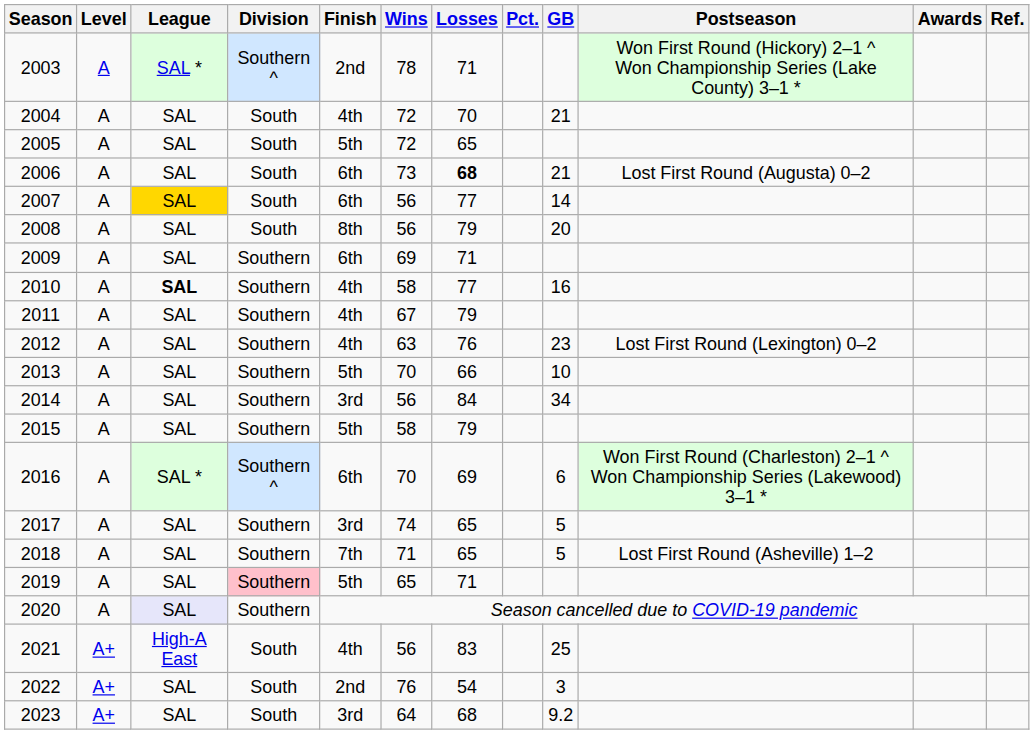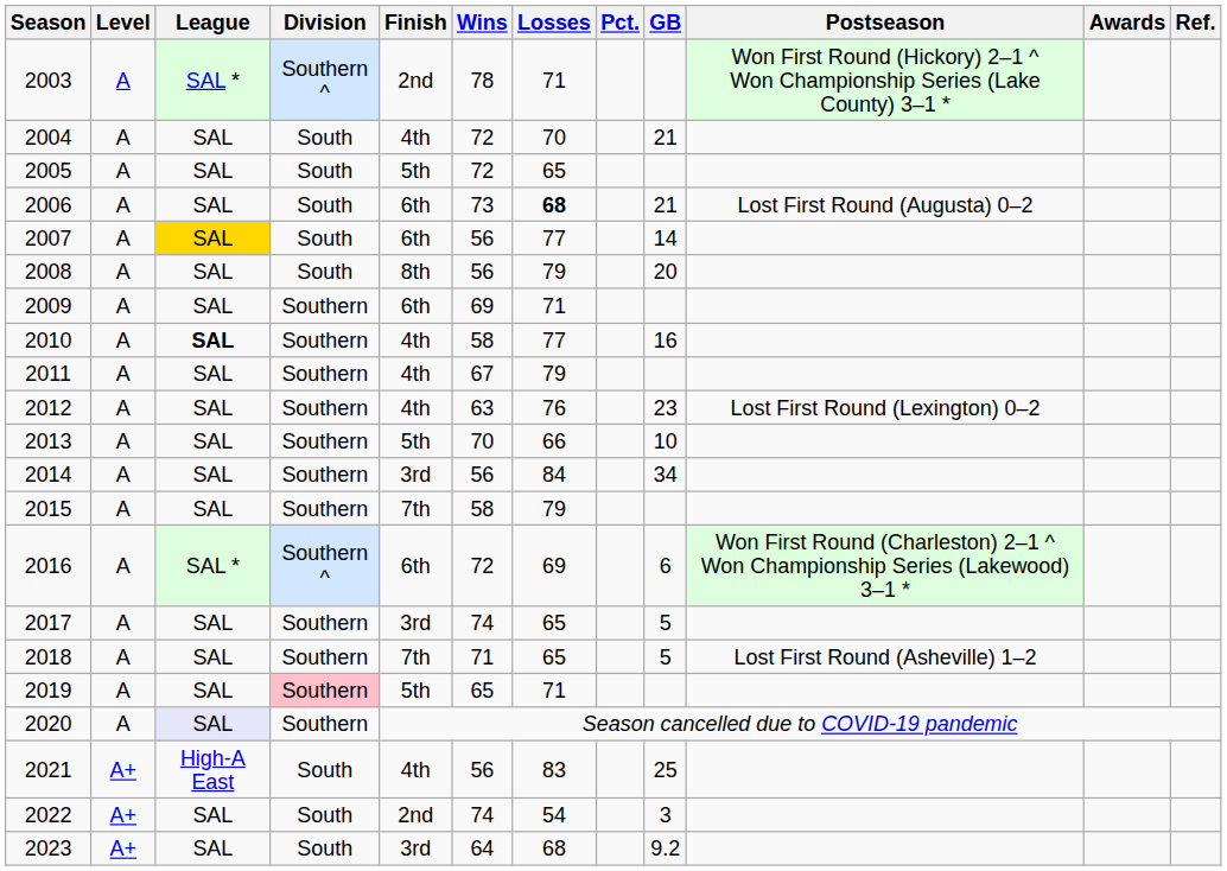 <table class="wikitable plainrowheaders sortable" style="text-align:center; font-size:95%">
 <tr>
 <th scope="col">Season</th>
 <th scope="col">Level</th>
 <th scope="col" class="unsortable">League</th>
 <th scope="col" class="unsortable">Division</th>
 <th scope="col">Finish</th>
 <th scope="col"><a href='#'>Wins</a></th>
 <th scope="col"><a href='#'>Losses</a></th>
 <th scope="col"><a href='#'>Pct.</a></th>
 <th scope="col" data-sort-type="number"><a href='#'>GB</a></th>
 <th scope="col">Postseason</th>
 <th scope="col" class="unsortable">Awards</th>
 <th scope="col" class="unsortable">Ref.</th>
 </tr>
 <tr>
 <td>2003</td>
 <td><a href='#'>A</a></td>
 <td bgcolor="#ddffdd"><a href='#'>SAL</a> *</td>
 <td bgcolor="#D0E7FF">Southern ^</td>
 <td>2nd</td>
 <td>78</td>
 <td>71</td>
 <td></td>
 <td></td>
 <td bgcolor="#ddffdd">Won First Round (Hickory) 2–1 ^<br>Won Championship Series (Lake County) 3–1 *</td>
 <td></td>
 <td></td>
 </tr>
 <tr>
 <td>2004</td>
 <td>A</td>
 <td>SAL</td>
 <td>South</td>
 <td>4th</td>
 <td>72</td>
 <td>70</td>
 <td></td>
 <td>21</td>
 <td></td>
 <td></td>
 <td></td>
 </tr>
 <tr>
 <td>2005</td>
 <td>A</td>
 <td>SAL</td>
 <td>South</td>
 <td>5th</td>
 <td>72</td>
 <td>65</td>
 <td></td>
 <td></td>
 <td></td>
 <td></td>
 <td></td>
 </tr>
 <tr>
 <td>2006</td>
 <td>A</td>
 <td>SAL</td>
 <td>South</td>
 <td>6th</td>
 <td>73</td>
 <td><strong>68</strong></td>
 <td></td>
 <td>21</td>
 <td>Lost First Round (Augusta) 0–2</td>
 <td></td>
 <td></td>
 </tr>
 <tr>
 <td>2007</td>
 <td>A</td>
 <td style="background: gold;">SAL</td>
 <td>South</td>
 <td>6th</td>
 <td>56</td>
 <td>77</td>
 <td></td>
 <td>14</td>
 <td></td>
 <td></td>
 <td></td>
 </tr>
 <tr>
 <td>2008</td>
 <td>A</td>
 <td>SAL</td>
 <td>South</td>
 <td>8th</td>
 <td>56</td>
 <td>79</td>
 <td></td>
 <td>20</td>
 <td></td>
 <td></td>
 <td></td>
 </tr>
 <tr>
 <td>2009</td>
 <td>A</td>
 <td>SAL</td>
 <td>Southern</td>
 <td>6th</td>
 <td>69</td>
 <td>71</td>
 <td></td>
 <td></td>
 <td></td>
 <td></td>
 <td></td>
 </tr>
 <tr>
 <td>2010</td>
 <td>A</td>
 <td><strong>SAL</strong></td>
 <td>Southern</td>
 <td>4th</td>
 <td>58</td>
 <td>77</td>
 <td></td>
 <td>16</td>
 <td></td>
 <td></td>
 <td></td>
 </tr>
 <tr>
 <td>2011</td>
 <td>A</td>
 <td>SAL</td>
 <td>Southern</td>
 <td>4th</td>
 <td>67</td>
 <td>79</td>
 <td></td>
 <td></td>
 <td></td>
 <td></td>
 <td></td>
 </tr>
 <tr>
 <td>2012</td>
 <td>A</td>
 <td>SAL</td>
 <td>Southern</td>
 <td>4th</td>
 <td>63</td>
 <td>76</td>
 <td></td>
 <td>23</td>
 <td>Lost First Round (Lexington) 0–2</td>
 <td></td>
 <td></td>
 </tr>
 <tr>
 <td>2013</td>
 <td>A</td>
 <td>SAL</td>
 <td>Southern</td>
 <td>5th</td>
 <td>70</td>
 <td>66</td>
 <td></td>
 <td>10</td>
 <td></td>
 <td></td>
 <td></td>
 </tr>
 <tr>
 <td>2014</td>
 <td>A</td>
 <td>SAL</td>
 <td>Southern</td>
 <td>3rd</td>
 <td>56</td>
 <td>84</td>
 <td></td>
 <td>34</td>
 <td></td>
 <td></td>
 <td></td>
 </tr>
 <tr>
 <td>2015</td>
 <td>A</td>
 <td>SAL</td>
 <td>Southern</td>
-<td>5th</td>
+<td>7th</td>
 <td>58</td>
 <td>79</td>
 <td></td>
 <td></td>
 <td></td>
 <td></td>
 <td></td>
 </tr>
 <tr>
 <td>2016</td>
 <td>A</td>
 <td bgcolor="#ddffdd">SAL *</td>
 <td bgcolor="#D0E7FF">Southern ^</td>
 <td>6th</td>
-<td>70</td>
+<td>72</td>
 <td>69</td>
 <td></td>
 <td>6</td>
 <td bgcolor="#ddffdd">Won First Round (Charleston) 2–1 ^<br>Won Championship Series (Lakewood) 3–1 *</td>
 <td></td>
 <td></td>
 </tr>
 <tr>
 <td>2017</td>
 <td>A</td>
 <td>SAL</td>
 <td>Southern</td>
 <td>3rd</td>
 <td>74</td>
 <td>65</td>
 <td></td>
 <td>5</td>
 <td></td>
 <td></td>
 <td></td>
 </tr>
 <tr>
 <td>2018</td>
 <td>A</td>
 <td>SAL</td>
 <td>Southern</td>
 <td>7th</td>
 <td>71</td>
 <td>65</td>
 <td></td>
 <td>5</td>
 <td>Lost First Round (Asheville) 1–2</td>
 <td></td>
 <td></td>
 </tr>
 <tr>
 <td>2019</td>
 <td>A</td>
 <td>SAL</td>
 <td style="background: pink;">Southern</td>
 <td>5th</td>
 <td>65</td>
 <td>71</td>
 <td></td>
 <td></td>
 <td></td>
 <td></td>
 <td></td>
 </tr>
 <tr>
 <td>2020</td>
 <td>A</td>
 <td style="background: lavender;">SAL</td>
 <td>Southern</td>
 <td colspan="8"><em>Season cancelled due to <a href='#'>COVID-19 pandemic</a></em></td>
 </tr>
 <tr>
 <td>2021</td>
 <td><a href='#'>A+</a></td>
 <td><a href='#'>High-A East</a></td>
 <td>South</td>
 <td>4th</td>
 <td>56</td>
 <td>83</td>
 <td></td>
 <td>25</td>
 <td></td>
 <td></td>
 <td></td>
 </tr>
 <tr>
 <td>2022</td>
 <td><a href='#'>A+</a></td>
 <td>SAL</td>
 <td>South</td>
 <td>2nd</td>
-<td>76</td>
+<td>74</td>
 <td>54</td>
 <td></td>
 <td>3</td>
 <td></td>
 <td></td>
 <td></td>
 </tr>
 <tr>
 <td>2023</td>
 <td><a href='#'>A+</a></td>
 <td>SAL</td>
 <td>South</td>
 <td>3rd</td>
 <td>64</td>
 <td>68</td>
 <td></td>
 <td>9.2</td>
 <td></td>
 <td></td>
 <td></td>
 </tr>
 </table>
